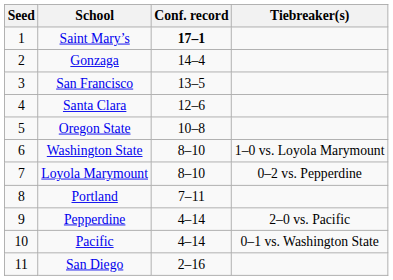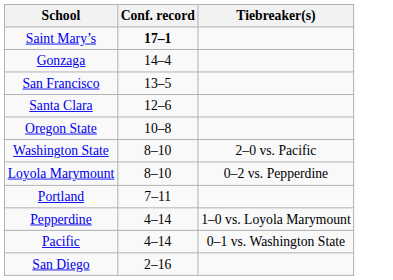 <table class="wikitable" style="white-space:nowrap; font-size:95%;text-align:center">
 <tr>
-<th>Seed</th>
 <th>School</th>
 <th>Conf. record</th>
 <th>Tiebreaker(s)</th>
 </tr>
 <tr>
-<td>1</td>
 <td><a href='#'>Saint Mary’s</a></td>
 <td><strong>17–1</strong></td>
 <td></td>
 </tr>
 <tr>
-<td>2</td>
 <td><a href='#'>Gonzaga</a></td>
 <td>14–4</td>
 <td></td>
 </tr>
 <tr>
-<td>3</td>
 <td><a href='#'>San Francisco</a></td>
 <td>13–5</td>
 <td></td>
 </tr>
 <tr>
-<td>4</td>
 <td><a href='#'>Santa Clara</a></td>
 <td>12–6</td>
 <td></td>
 </tr>
 <tr>
-<td>5</td>
 <td><a href='#'>Oregon State</a></td>
 <td>10–8</td>
 <td></td>
 </tr>
 <tr>
-<td>6</td>
 <td><a href='#'>Washington State</a></td>
 <td>8–10</td>
-<td>1–0 vs. Loyola Marymount</td>
+<td>2–0 vs. Pacific</td>
 </tr>
 <tr>
-<td>7</td>
 <td><a href='#'>Loyola Marymount</a></td>
 <td>8–10</td>
 <td>0–2 vs. Pepperdine</td>
 </tr>
 <tr>
-<td>8</td>
 <td><a href='#'>Portland</a></td>
 <td>7–11</td>
 <td></td>
 </tr>
 <tr>
-<td>9</td>
 <td><a href='#'>Pepperdine</a></td>
 <td>4–14</td>
-<td>2–0 vs. Pacific</td>
+<td>1–0 vs. Loyola Marymount</td>
 </tr>
 <tr>
-<td>10</td>
 <td><a href='#'>Pacific</a></td>
 <td>4–14</td>
 <td>0–1 vs. Washington State</td>
 </tr>
 <tr>
-<td>11</td>
 <td><a href='#'>San Diego</a></td>
 <td>2–16</td>
 <td></td>
 </tr>
 </table>
